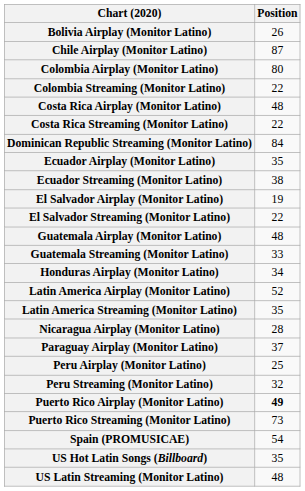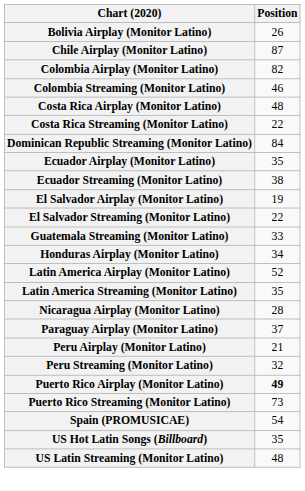 <table class="wikitable plainrowheaders sortable" style="text-align:center">
 <tr>
 <th scope="col">Chart (2020)</th>
 <th scope="col">Position</th>
 </tr>
 <tr>
 <th scope="row">Bolivia Airplay (Monitor Latino)</th>
 <td>26</td>
 </tr>
 <tr>
 <th scope="row">Chile Airplay (Monitor Latino)</th>
 <td>87</td>
 </tr>
 <tr>
 <th scope="row">Colombia Airplay (Monitor Latino)</th>
-<td>80</td>
+<td>82</td>
 </tr>
 <tr>
 <th scope="row">Colombia Streaming (Monitor Latino)</th>
-<td>22</td>
+<td>46</td>
 </tr>
 <tr>
 <th scope="row">Costa Rica Airplay (Monitor Latino)</th>
 <td>48</td>
 </tr>
 <tr>
 <th scope="row">Costa Rica Streaming (Monitor Latino)</th>
 <td>22</td>
 </tr>
 <tr>
 <th scope="row">Dominican Republic Streaming (Monitor Latino)</th>
 <td>84</td>
 </tr>
 <tr>
 <th scope="row">Ecuador Airplay (Monitor Latino)</th>
 <td>35</td>
 </tr>
 <tr>
 <th scope="row">Ecuador Streaming (Monitor Latino)</th>
 <td>38</td>
 </tr>
 <tr>
 <th scope="row">El Salvador Airplay (Monitor Latino)</th>
 <td>19</td>
 </tr>
 <tr>
 <th scope="row">El Salvador Streaming (Monitor Latino)</th>
 <td>22</td>
 </tr>
 <tr>
-<th scope="row">Guatemala Airplay (Monitor Latino)</th>
-<td>48</td>
-</tr>
-<tr>
 <th scope="row">Guatemala Streaming (Monitor Latino)</th>
 <td>33</td>
 </tr>
 <tr>
 <th scope="row">Honduras Airplay (Monitor Latino)</th>
 <td>34</td>
 </tr>
 <tr>
 <th scope="row">Latin America Airplay (Monitor Latino)</th>
 <td>52</td>
 </tr>
 <tr>
 <th scope="row">Latin America Streaming (Monitor Latino)</th>
 <td>35</td>
 </tr>
 <tr>
 <th scope="row">Nicaragua Airplay (Monitor Latino)</th>
 <td>28</td>
 </tr>
 <tr>
 <th scope="row">Paraguay Airplay (Monitor Latino)</th>
 <td>37</td>
 </tr>
 <tr>
 <th scope="row">Peru Airplay (Monitor Latino)</th>
-<td>25</td>
+<td>21</td>
 </tr>
 <tr>
 <th scope="row">Peru Streaming (Monitor Latino)</th>
 <td>32</td>
 </tr>
 <tr>
 <th scope="row">Puerto Rico Airplay (Monitor Latino)</th>
 <td><strong>49</strong></td>
 </tr>
 <tr>
 <th scope="row">Puerto Rico Streaming (Monitor Latino)</th>
 <td>73</td>
 </tr>
 <tr>
 <th scope="row">Spain (PROMUSICAE)</th>
 <td>54</td>
 </tr>
 <tr>
 <th scope="row">US Hot Latin Songs (<em>Billboard</em>)</th>
 <td>35</td>
 </tr>
 <tr>
 <th scope="row">US Latin Streaming (Monitor Latino)</th>
 <td>48</td>
 </tr>
 </table>
